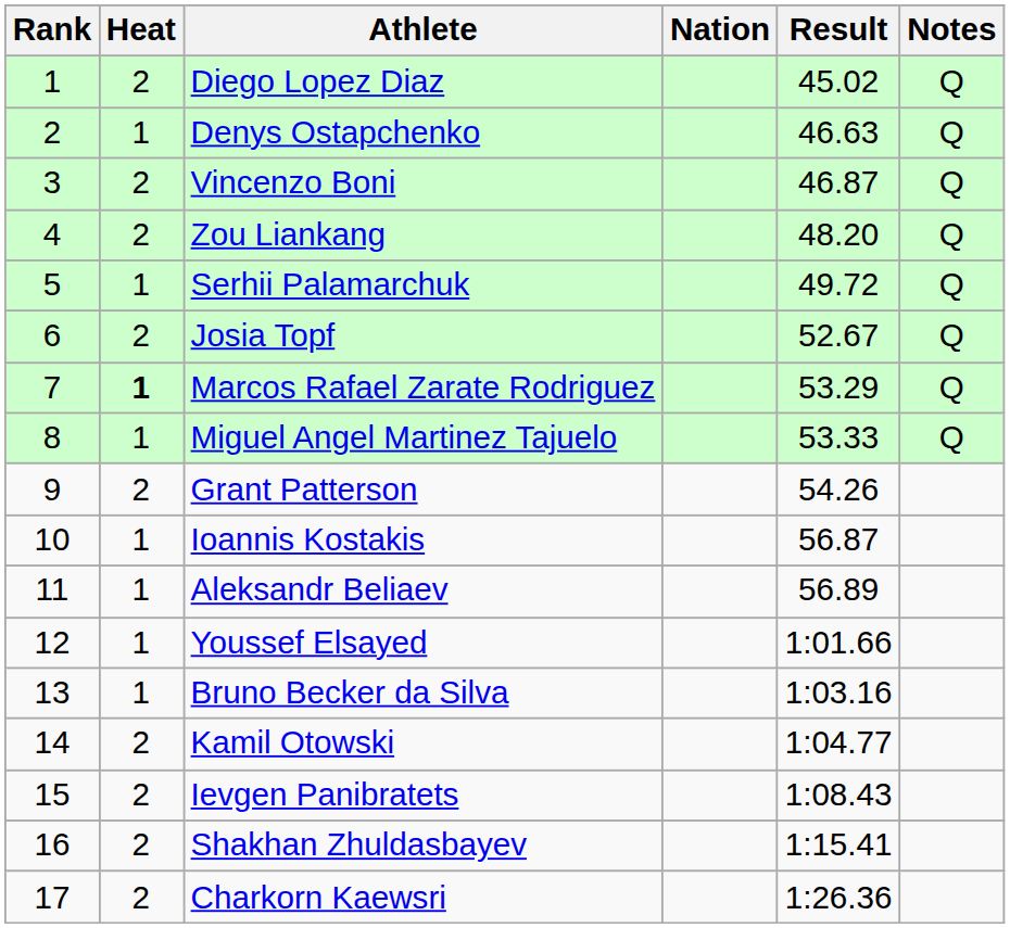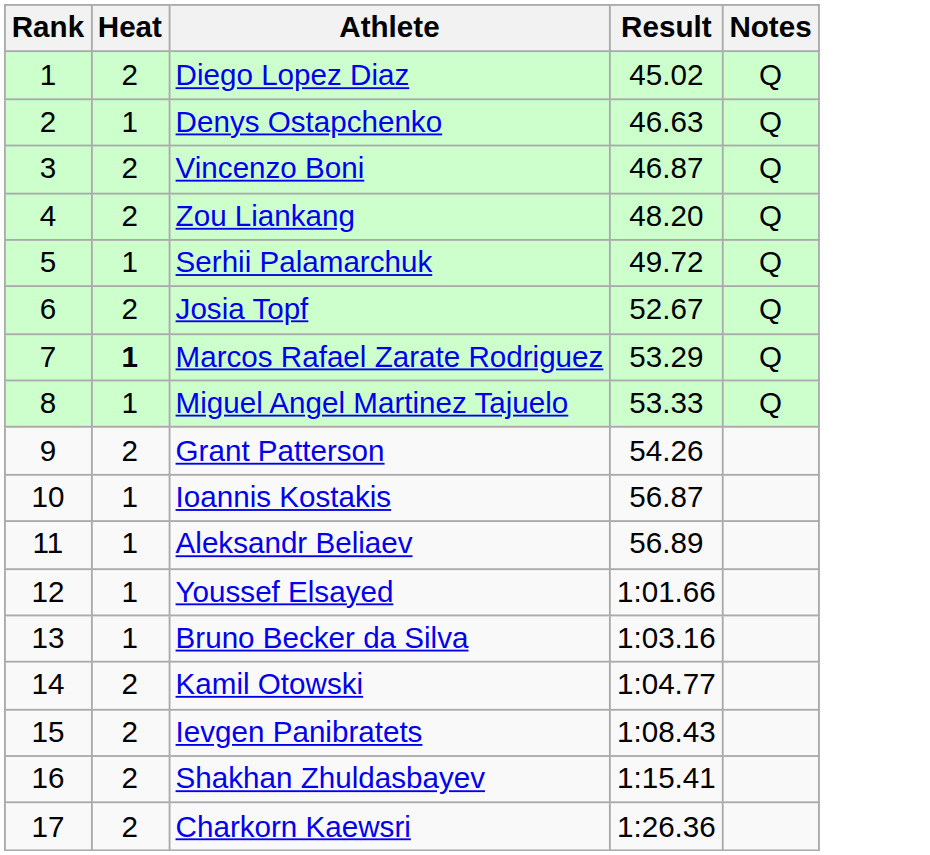 <table class="wikitable sortable" style="text-align:center">
 <tr>
 <th>Rank</th>
 <th>Heat</th>
 <th>Athlete</th>
-<th>Nation</th>
 <th>Result</th>
 <th>Notes</th>
 </tr>
 <tr bgcolor=ccffcc>
 <td>1</td>
 <td>2</td>
 <td align=left><a href='#'>Diego Lopez Diaz</a></td>
-<td align=left></td>
 <td>45.02</td>
 <td>Q</td>
 </tr>
 <tr bgcolor=ccffcc>
 <td>2</td>
 <td>1</td>
 <td align=left><a href='#'>Denys Ostapchenko</a></td>
-<td align=left></td>
 <td>46.63</td>
 <td>Q</td>
 </tr>
 <tr bgcolor=ccffcc>
 <td>3</td>
 <td>2</td>
 <td align=left><a href='#'>Vincenzo Boni</a></td>
-<td align=left></td>
 <td>46.87</td>
 <td>Q</td>
 </tr>
 <tr bgcolor=ccffcc>
 <td>4</td>
 <td>2</td>
 <td align=left><a href='#'>Zou Liankang</a></td>
-<td align=left></td>
 <td>48.20</td>
 <td>Q</td>
 </tr>
 <tr bgcolor=ccffcc>
 <td>5</td>
 <td>1</td>
 <td align=left><a href='#'>Serhii Palamarchuk</a></td>
-<td align=left></td>
 <td>49.72</td>
 <td>Q</td>
 </tr>
 <tr bgcolor=ccffcc>
 <td>6</td>
 <td>2</td>
 <td align=left><a href='#'>Josia Topf</a></td>
-<td align=left></td>
 <td>52.67</td>
 <td>Q</td>
 </tr>
 <tr bgcolor=ccffcc>
 <td>7</td>
 <td><strong>1</strong></td>
 <td align=left><a href='#'>Marcos Rafael Zarate Rodriguez</a></td>
-<td align=left></td>
 <td>53.29</td>
 <td>Q</td>
 </tr>
 <tr bgcolor=ccffcc>
 <td>8</td>
 <td>1</td>
 <td align=left><a href='#'>Miguel Angel Martinez Tajuelo</a></td>
-<td align=left></td>
 <td>53.33</td>
 <td>Q</td>
 </tr>
 <tr>
 <td>9</td>
 <td>2</td>
 <td align=left><a href='#'>Grant Patterson</a></td>
-<td align=left></td>
 <td>54.26</td>
 <td></td>
 </tr>
 <tr>
 <td>10</td>
 <td>1</td>
 <td align=left><a href='#'>Ioannis Kostakis</a></td>
-<td align=left></td>
 <td>56.87</td>
 <td></td>
 </tr>
 <tr>
 <td>11</td>
 <td>1</td>
 <td align=left><a href='#'>Aleksandr Beliaev</a></td>
-<td align=left></td>
 <td>56.89</td>
 <td></td>
 </tr>
 <tr>
 <td>12</td>
 <td>1</td>
 <td align=left><a href='#'>Youssef Elsayed</a></td>
-<td align=left></td>
 <td>1:01.66</td>
 <td></td>
 </tr>
 <tr>
 <td>13</td>
 <td>1</td>
 <td align=left><a href='#'>Bruno Becker da Silva</a></td>
-<td align=left></td>
 <td>1:03.16</td>
 <td></td>
 </tr>
 <tr>
 <td>14</td>
 <td>2</td>
 <td align=left><a href='#'>Kamil Otowski</a></td>
-<td align=left></td>
 <td>1:04.77</td>
 <td></td>
 </tr>
 <tr>
 <td>15</td>
 <td>2</td>
 <td align=left><a href='#'>Ievgen Panibratets</a></td>
-<td align=left></td>
 <td>1:08.43</td>
 <td></td>
 </tr>
 <tr>
 <td>16</td>
 <td>2</td>
 <td align=left><a href='#'>Shakhan Zhuldasbayev</a></td>
-<td align=left></td>
 <td>1:15.41</td>
 <td></td>
 </tr>
 <tr>
 <td>17</td>
 <td>2</td>
 <td align=left><a href='#'>Charkorn Kaewsri</a></td>
-<td align=left></td>
 <td>1:26.36</td>
 <td></td>
 </tr>
 </table>
